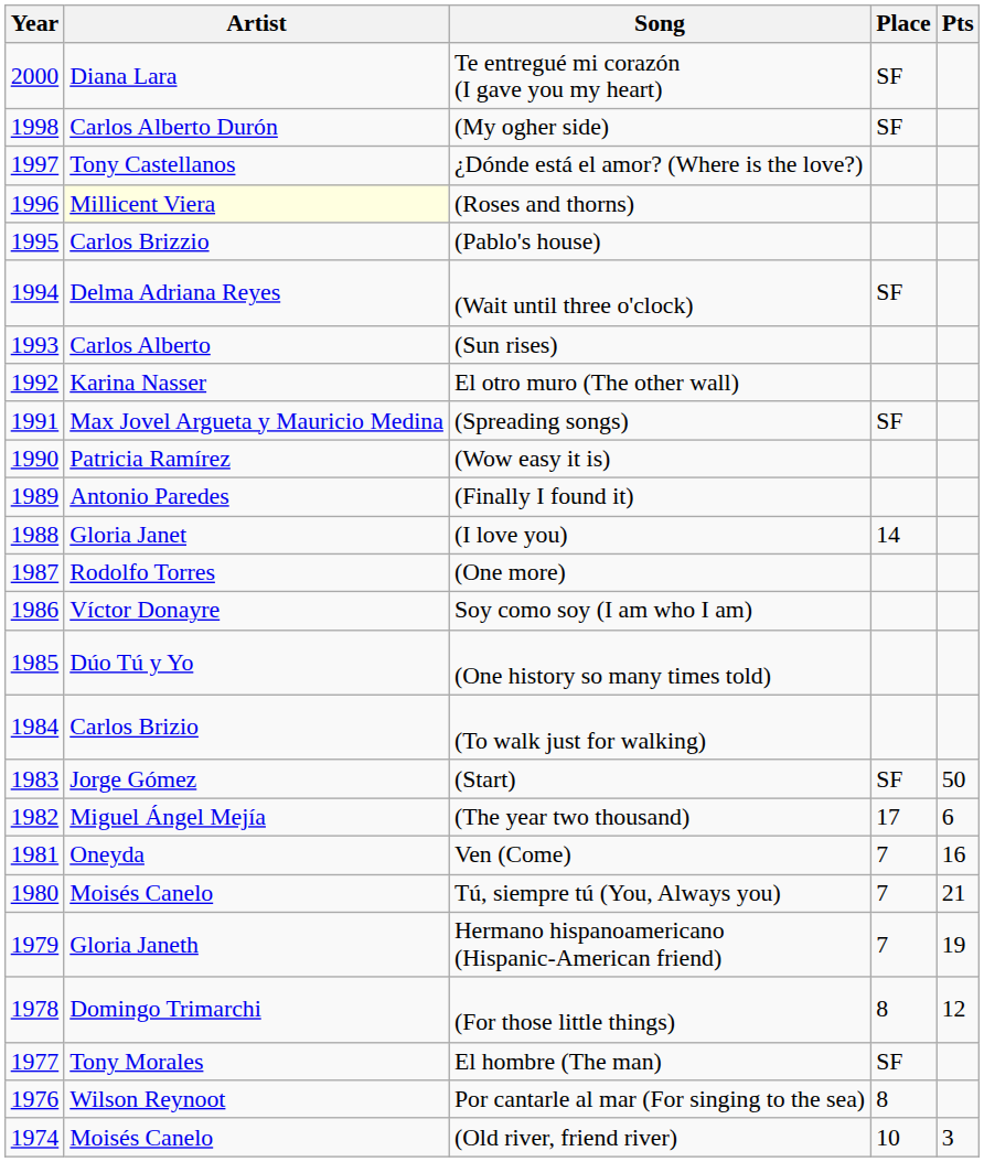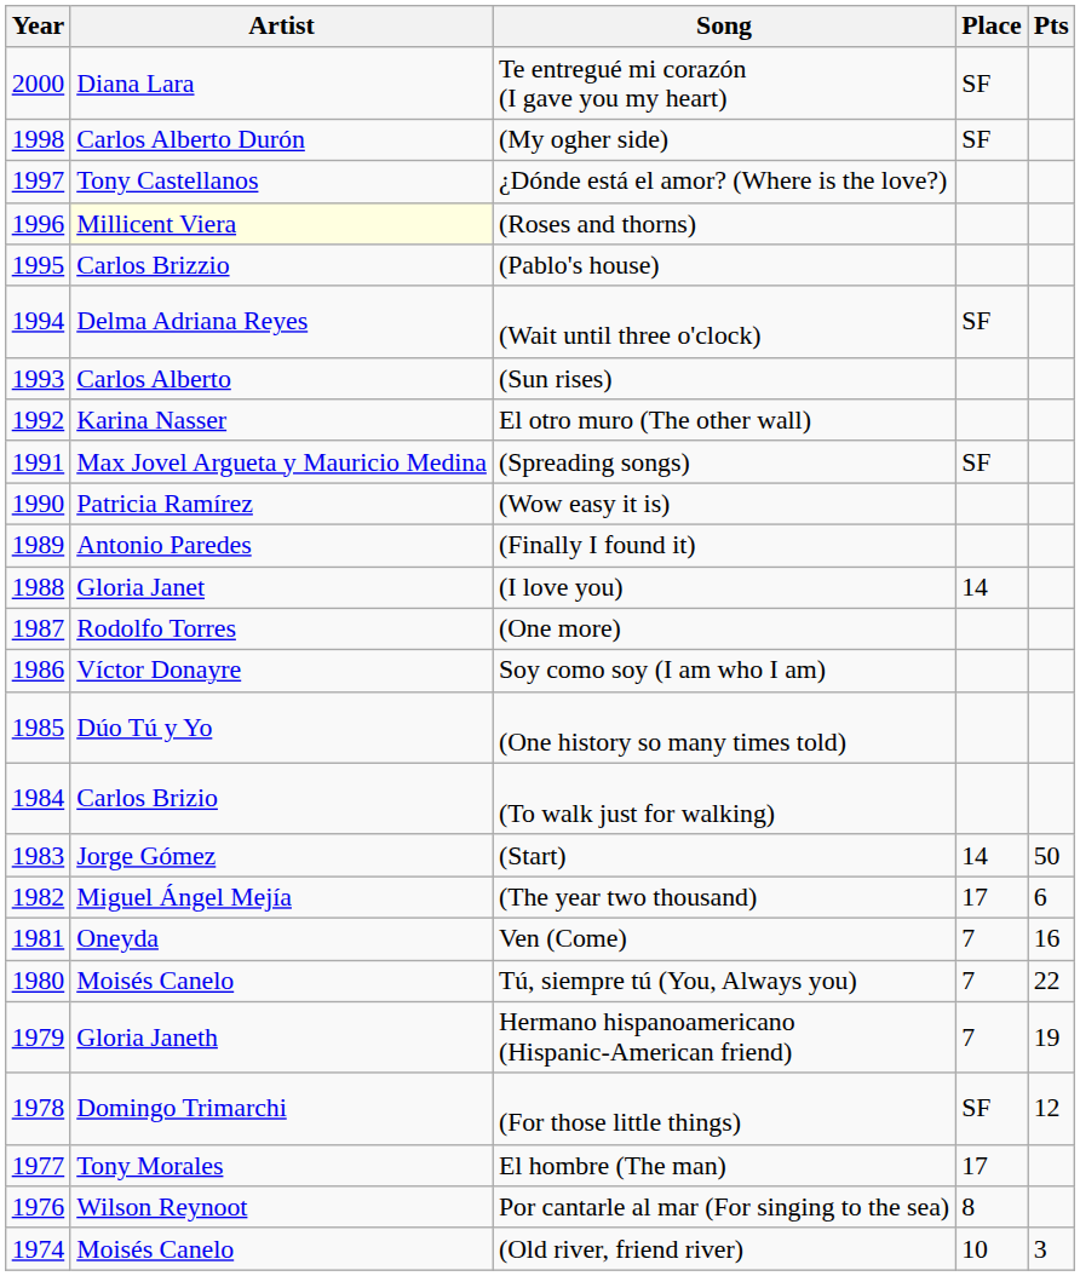 <table class="sortable wikitable">
 <tr>
 <th>Year</th>
 <th>Artist</th>
 <th>Song</th>
 <th>Place</th>
 <th>Pts</th>
 </tr>
 <tr>
 <td><a href='#'>2000</a></td>
 <td><a href='#'>Diana Lara</a></td>
 <td>Te entregué mi corazón<br>(I gave you my heart)</td>
 <td>SF</td>
 <td></td>
 </tr>
 <tr>
 <td><a href='#'>1998</a></td>
 <td><a href='#'>Carlos Alberto Durón</a></td>
 <td> (My ogher side)</td>
 <td>SF</td>
 <td></td>
 </tr>
 <tr>
 <td><a href='#'>1997</a></td>
 <td><a href='#'>Tony Castellanos</a></td>
 <td>¿Dónde está el amor? (Where is the love?)</td>
 <td></td>
 <td></td>
 </tr>
 <tr>
 <td><a href='#'>1996</a></td>
 <td style="background: lightyellow;"><a href='#'>Millicent Viera</a></td>
 <td> (Roses and thorns)</td>
 <td></td>
 <td></td>
 </tr>
 <tr>
 <td><a href='#'>1995</a></td>
 <td><a href='#'>Carlos Brizzio</a></td>
 <td> (Pablo's house)</td>
 <td></td>
 <td></td>
 </tr>
 <tr>
 <td><a href='#'>1994</a></td>
 <td><a href='#'>Delma Adriana Reyes</a></td>
 <td><br>(Wait until three o'clock)</td>
 <td>SF</td>
 <td></td>
 </tr>
 <tr>
 <td><a href='#'>1993</a></td>
 <td><a href='#'>Carlos Alberto</a></td>
 <td> (Sun rises)</td>
 <td></td>
 <td></td>
 </tr>
 <tr>
 <td><a href='#'>1992</a></td>
 <td><a href='#'>Karina Nasser</a></td>
 <td>El otro muro (The other wall)</td>
 <td></td>
 <td></td>
 </tr>
 <tr>
 <td><a href='#'>1991</a></td>
 <td><a href='#'>Max Jovel Argueta y Mauricio Medina</a></td>
 <td> (Spreading songs)</td>
 <td>SF</td>
 <td></td>
 </tr>
 <tr>
 <td><a href='#'>1990</a></td>
 <td><a href='#'>Patricia Ramírez</a></td>
 <td> (Wow easy it is)</td>
 <td></td>
 <td></td>
 </tr>
 <tr>
 <td><a href='#'>1989</a></td>
 <td><a href='#'>Antonio Paredes</a></td>
 <td> (Finally I found it)</td>
 <td></td>
 <td></td>
 </tr>
 <tr>
 <td><a href='#'>1988</a></td>
 <td><a href='#'>Gloria Janet</a></td>
 <td> (I love you)</td>
 <td>14</td>
 <td></td>
 </tr>
 <tr>
 <td><a href='#'>1987</a></td>
 <td><a href='#'>Rodolfo Torres</a></td>
 <td> (One more)</td>
 <td></td>
 <td></td>
 </tr>
 <tr>
 <td><a href='#'>1986</a></td>
 <td><a href='#'>Víctor Donayre</a></td>
 <td>Soy como soy (I am who I am)</td>
 <td></td>
 <td></td>
 </tr>
 <tr>
 <td><a href='#'>1985</a></td>
 <td><a href='#'>Dúo Tú y Yo</a></td>
 <td><br>(One history so many times told)</td>
 <td></td>
 <td></td>
 </tr>
 <tr>
 <td><a href='#'>1984</a></td>
 <td><a href='#'>Carlos Brizio</a></td>
 <td><br>(To walk just for walking)</td>
 <td></td>
 <td></td>
 </tr>
 <tr>
 <td><a href='#'>1983</a></td>
 <td><a href='#'>Jorge Gómez</a></td>
 <td> (Start)</td>
-<td>SF</td>
+<td>14</td>
 <td>50</td>
 </tr>
 <tr>
 <td><a href='#'>1982</a></td>
 <td><a href='#'>Miguel Ángel Mejía</a></td>
 <td> (The year two thousand)</td>
 <td>17</td>
 <td>6</td>
 </tr>
 <tr>
 <td><a href='#'>1981</a></td>
 <td><a href='#'>Oneyda</a></td>
 <td>Ven (Come)</td>
 <td>7</td>
 <td>16</td>
 </tr>
 <tr>
 <td><a href='#'>1980</a></td>
 <td><a href='#'>Moisés Canelo</a></td>
 <td>Tú, siempre tú (You, Always you)</td>
 <td>7</td>
-<td>21</td>
+<td>22</td>
 </tr>
 <tr>
 <td><a href='#'>1979</a></td>
 <td><a href='#'>Gloria Janeth</a></td>
 <td>Hermano hispanoamericano<br>(Hispanic-American friend)</td>
 <td>7</td>
 <td>19</td>
 </tr>
 <tr>
 <td><a href='#'>1978</a></td>
 <td><a href='#'>Domingo Trimarchi</a></td>
 <td><br>(For those little things)</td>
-<td>8</td>
+<td>SF</td>
 <td>12</td>
 </tr>
 <tr>
 <td><a href='#'>1977</a></td>
 <td><a href='#'>Tony Morales</a></td>
 <td>El hombre (The man)</td>
-<td>SF</td>
+<td>17</td>
 <td></td>
 </tr>
 <tr>
 <td><a href='#'>1976</a></td>
 <td><a href='#'>Wilson Reynoot</a></td>
 <td>Por cantarle al mar (For singing to the sea)</td>
 <td>8</td>
 <td></td>
 </tr>
 <tr>
 <td><a href='#'>1974</a></td>
 <td><a href='#'>Moisés Canelo</a></td>
 <td> (Old river, friend river)</td>
 <td>10</td>
 <td>3</td>
 </tr>
 </table>
